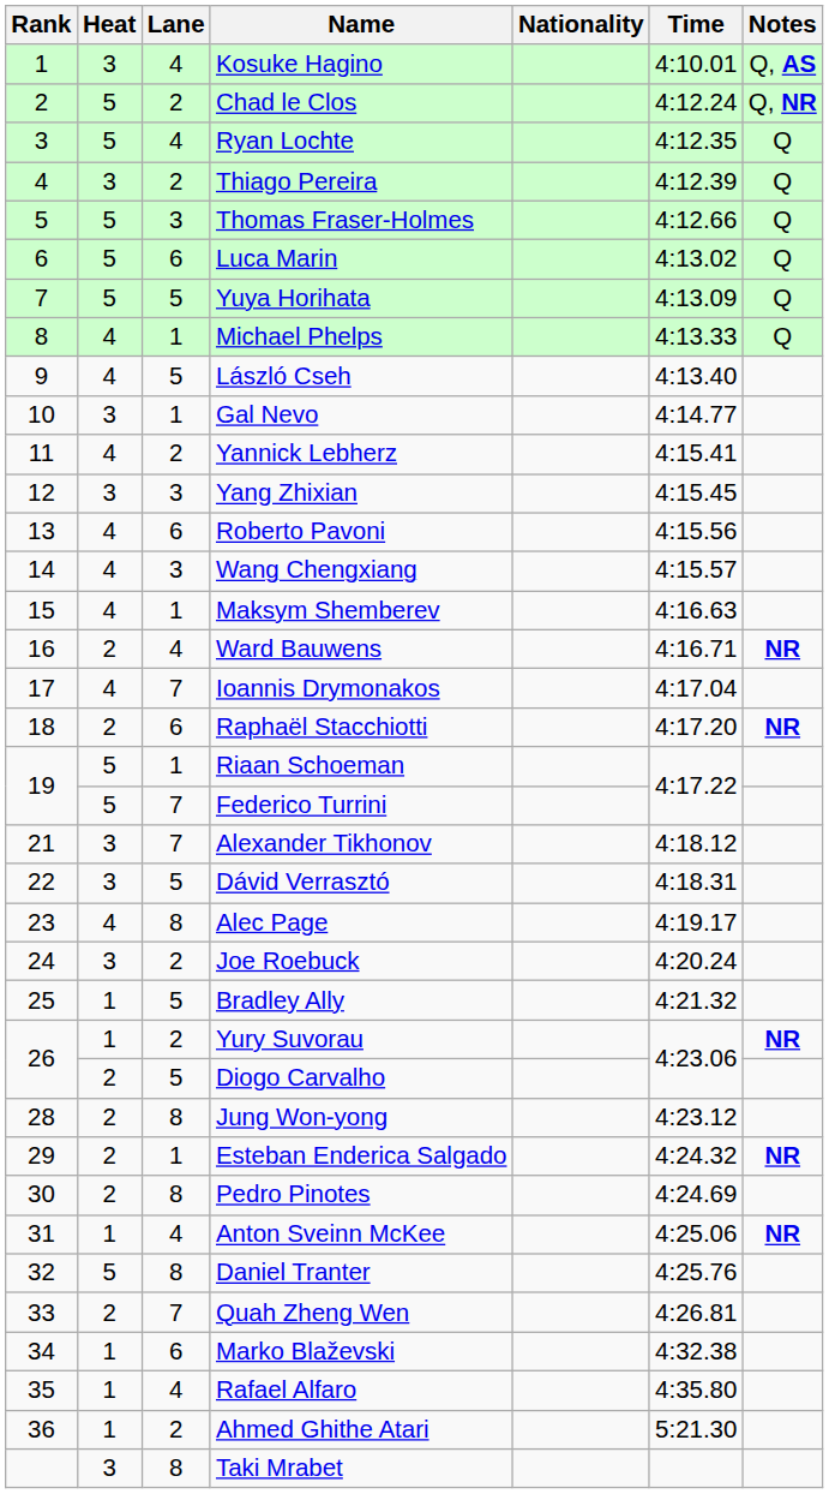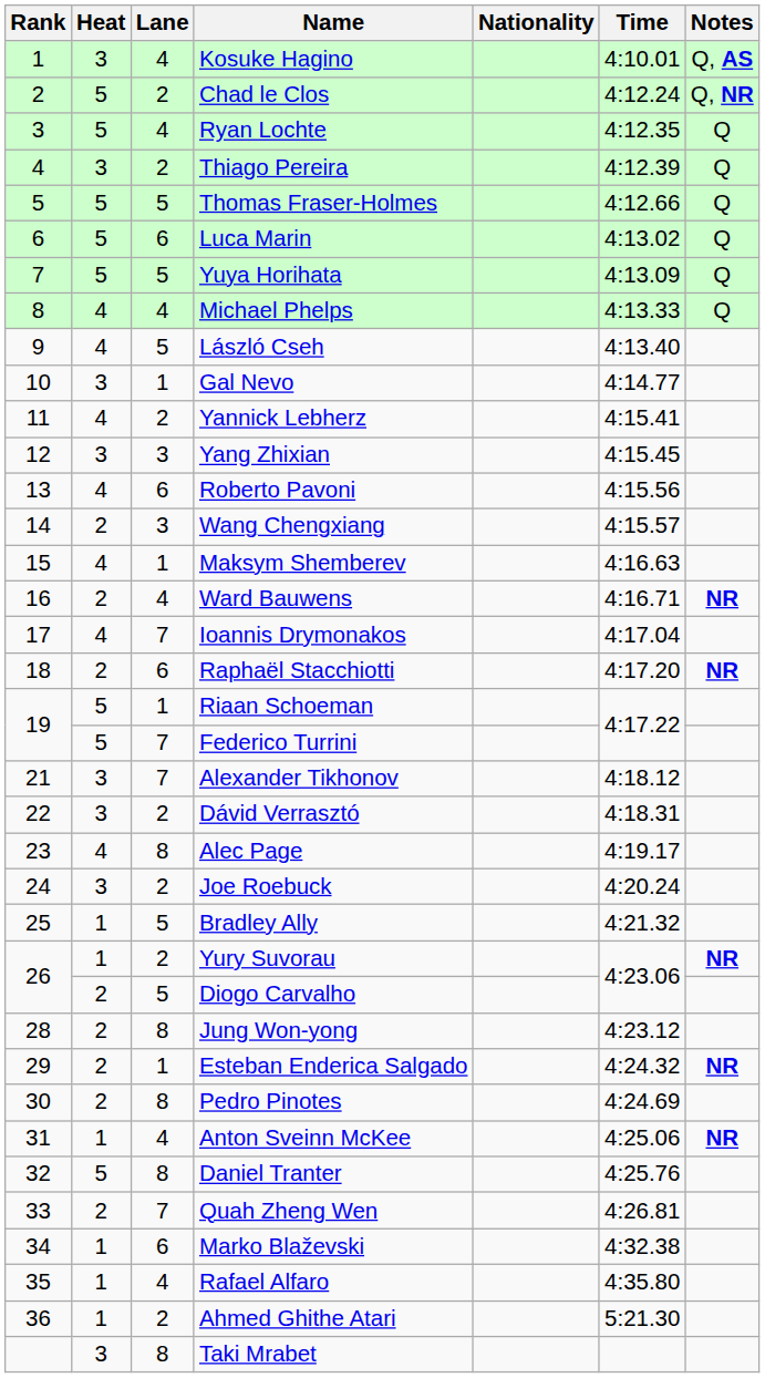 <table class="wikitable sortable" style="text-align:center">
 <tr>
 <th>Rank</th>
 <th>Heat</th>
 <th>Lane</th>
 <th>Name</th>
 <th>Nationality</th>
 <th>Time</th>
 <th>Notes</th>
 </tr>
 <tr bgcolor=ccffcc>
 <td>1</td>
 <td>3</td>
 <td>4</td>
 <td align=left><a href='#'>Kosuke Hagino</a></td>
 <td align=left></td>
 <td>4:10.01</td>
 <td>Q, <strong><a href='#'>AS</a></strong></td>
 </tr>
 <tr bgcolor=ccffcc>
 <td>2</td>
 <td>5</td>
 <td>2</td>
 <td align=left><a href='#'>Chad le Clos</a></td>
 <td align=left></td>
 <td>4:12.24</td>
 <td>Q, <strong><a href='#'>NR</a></strong></td>
 </tr>
 <tr bgcolor=ccffcc>
 <td>3</td>
 <td>5</td>
 <td>4</td>
 <td align=left><a href='#'>Ryan Lochte</a></td>
 <td align=left></td>
 <td>4:12.35</td>
 <td>Q</td>
 </tr>
 <tr bgcolor=ccffcc>
 <td>4</td>
 <td>3</td>
 <td>2</td>
 <td align=left><a href='#'>Thiago Pereira</a></td>
 <td align=left></td>
 <td>4:12.39</td>
 <td>Q</td>
 </tr>
 <tr bgcolor=ccffcc>
 <td>5</td>
 <td>5</td>
-<td>3</td>
+<td>5</td>
 <td align=left><a href='#'>Thomas Fraser-Holmes</a></td>
 <td align=left></td>
 <td>4:12.66</td>
 <td>Q</td>
 </tr>
 <tr bgcolor=ccffcc>
 <td>6</td>
 <td>5</td>
 <td>6</td>
 <td align=left><a href='#'>Luca Marin</a></td>
 <td align=left></td>
 <td>4:13.02</td>
 <td>Q</td>
 </tr>
 <tr bgcolor=ccffcc>
 <td>7</td>
 <td>5</td>
 <td>5</td>
 <td align=left><a href='#'>Yuya Horihata</a></td>
 <td align=left></td>
 <td>4:13.09</td>
 <td>Q</td>
 </tr>
 <tr bgcolor=ccffcc>
 <td>8</td>
 <td>4</td>
-<td>1</td>
+<td>4</td>
 <td align=left><a href='#'>Michael Phelps</a></td>
 <td align=left></td>
 <td>4:13.33</td>
 <td>Q</td>
 </tr>
 <tr>
 <td>9</td>
 <td>4</td>
 <td>5</td>
 <td align=left><a href='#'>László Cseh</a></td>
 <td align=left></td>
 <td>4:13.40</td>
 <td></td>
 </tr>
 <tr>
 <td>10</td>
 <td>3</td>
 <td>1</td>
 <td align=left><a href='#'>Gal Nevo</a></td>
 <td align=left></td>
 <td>4:14.77</td>
 <td></td>
 </tr>
 <tr>
 <td>11</td>
 <td>4</td>
 <td>2</td>
 <td align=left><a href='#'>Yannick Lebherz</a></td>
 <td align=left></td>
 <td>4:15.41</td>
 <td></td>
 </tr>
 <tr>
 <td>12</td>
 <td>3</td>
 <td>3</td>
 <td align=left><a href='#'>Yang Zhixian</a></td>
 <td align=left></td>
 <td>4:15.45</td>
 <td></td>
 </tr>
 <tr>
 <td>13</td>
 <td>4</td>
 <td>6</td>
 <td align=left><a href='#'>Roberto Pavoni</a></td>
 <td align=left></td>
 <td>4:15.56</td>
 <td></td>
 </tr>
 <tr>
 <td>14</td>
-<td>4</td>
+<td>2</td>
 <td>3</td>
 <td align=left><a href='#'>Wang Chengxiang</a></td>
 <td align=left></td>
 <td>4:15.57</td>
 <td></td>
 </tr>
 <tr>
 <td>15</td>
 <td>4</td>
 <td>1</td>
 <td align=left><a href='#'>Maksym Shemberev</a></td>
 <td align=left></td>
 <td>4:16.63</td>
 <td></td>
 </tr>
 <tr>
 <td>16</td>
 <td>2</td>
 <td>4</td>
 <td align=left><a href='#'>Ward Bauwens</a></td>
 <td align=left></td>
 <td>4:16.71</td>
 <td><strong><a href='#'>NR</a></strong></td>
 </tr>
 <tr>
 <td>17</td>
 <td>4</td>
 <td>7</td>
 <td align=left><a href='#'>Ioannis Drymonakos</a></td>
 <td align=left></td>
 <td>4:17.04</td>
 <td></td>
 </tr>
 <tr>
 <td>18</td>
 <td>2</td>
 <td>6</td>
 <td align=left><a href='#'>Raphaël Stacchiotti</a></td>
 <td align=left></td>
 <td>4:17.20</td>
 <td><strong><a href='#'>NR</a></strong></td>
 </tr>
 <tr>
 <td rowspan=2>19</td>
 <td>5</td>
 <td>1</td>
 <td align=left><a href='#'>Riaan Schoeman</a></td>
 <td align=left></td>
 <td rowspan=2>4:17.22</td>
 <td></td>
 </tr>
 <tr>
 <td>5</td>
 <td>7</td>
 <td align=left><a href='#'>Federico Turrini</a></td>
 <td align=left></td>
 <td></td>
 </tr>
 <tr>
 <td>21</td>
 <td>3</td>
 <td>7</td>
 <td align=left><a href='#'>Alexander Tikhonov</a></td>
 <td align=left></td>
 <td>4:18.12</td>
 <td></td>
 </tr>
 <tr>
 <td>22</td>
 <td>3</td>
-<td>5</td>
+<td>2</td>
 <td align=left><a href='#'>Dávid Verrasztó</a></td>
 <td align=left></td>
 <td>4:18.31</td>
 <td></td>
 </tr>
 <tr>
 <td>23</td>
 <td>4</td>
 <td>8</td>
 <td align=left><a href='#'>Alec Page</a></td>
 <td align=left></td>
 <td>4:19.17</td>
 <td></td>
 </tr>
 <tr>
 <td>24</td>
 <td>3</td>
 <td>2</td>
 <td align=left><a href='#'>Joe Roebuck</a></td>
 <td align=left></td>
 <td>4:20.24</td>
 <td></td>
 </tr>
 <tr>
 <td>25</td>
 <td>1</td>
 <td>5</td>
 <td align=left><a href='#'>Bradley Ally</a></td>
 <td align=left></td>
 <td>4:21.32</td>
 <td></td>
 </tr>
 <tr>
 <td rowspan=2>26</td>
 <td>1</td>
 <td>2</td>
 <td align=left><a href='#'>Yury Suvorau</a></td>
 <td align=left></td>
 <td rowspan=2>4:23.06</td>
 <td><strong><a href='#'>NR</a></strong></td>
 </tr>
 <tr>
 <td>2</td>
 <td>5</td>
 <td align=left><a href='#'>Diogo Carvalho</a></td>
 <td align=left></td>
 <td></td>
 </tr>
 <tr>
 <td>28</td>
 <td>2</td>
 <td>8</td>
 <td align=left><a href='#'>Jung Won-yong</a></td>
 <td align=left></td>
 <td>4:23.12</td>
 <td></td>
 </tr>
 <tr>
 <td>29</td>
 <td>2</td>
 <td>1</td>
 <td align=left><a href='#'>Esteban Enderica Salgado</a></td>
 <td align=left></td>
 <td>4:24.32</td>
 <td><strong><a href='#'>NR</a></strong></td>
 </tr>
 <tr>
 <td>30</td>
 <td>2</td>
 <td>8</td>
 <td align=left><a href='#'>Pedro Pinotes</a></td>
 <td align=left></td>
 <td>4:24.69</td>
 <td></td>
 </tr>
 <tr>
 <td>31</td>
 <td>1</td>
 <td>4</td>
 <td align=left><a href='#'>Anton Sveinn McKee</a></td>
 <td align=left></td>
 <td>4:25.06</td>
 <td><strong><a href='#'>NR</a></strong></td>
 </tr>
 <tr>
 <td>32</td>
 <td>5</td>
 <td>8</td>
 <td align=left><a href='#'>Daniel Tranter</a></td>
 <td align=left></td>
 <td>4:25.76</td>
 <td></td>
 </tr>
 <tr>
 <td>33</td>
 <td>2</td>
 <td>7</td>
 <td align=left><a href='#'>Quah Zheng Wen</a></td>
 <td align=left></td>
 <td>4:26.81</td>
 <td></td>
 </tr>
 <tr>
 <td>34</td>
 <td>1</td>
 <td>6</td>
 <td align=left><a href='#'>Marko Blaževski</a></td>
 <td align=left></td>
 <td>4:32.38</td>
 <td></td>
 </tr>
 <tr>
 <td>35</td>
 <td>1</td>
 <td>4</td>
 <td align=left><a href='#'>Rafael Alfaro</a></td>
 <td align=left></td>
 <td>4:35.80</td>
 <td></td>
 </tr>
 <tr>
 <td>36</td>
 <td>1</td>
 <td>2</td>
 <td align=left><a href='#'>Ahmed Ghithe Atari</a></td>
 <td align=left></td>
 <td>5:21.30</td>
 <td></td>
 </tr>
 <tr>
 <td></td>
 <td>3</td>
 <td>8</td>
 <td align=left><a href='#'>Taki Mrabet</a></td>
 <td align=left></td>
 <td></td>
 <td></td>
 </tr>
 </table>
